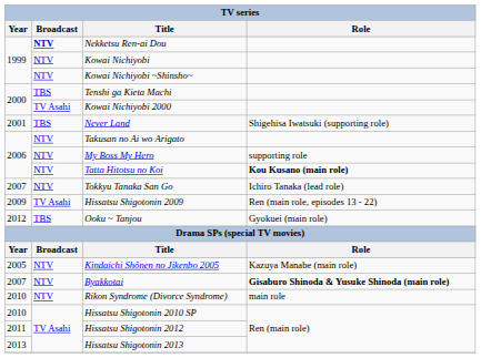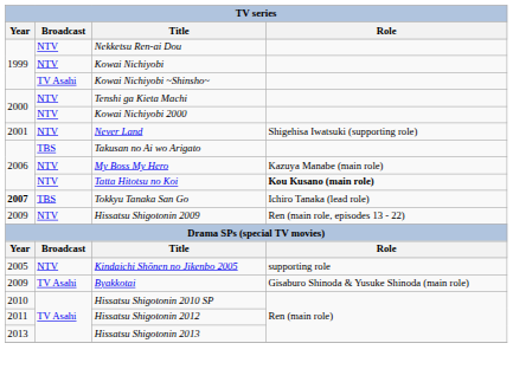 <table class="wikitable" style="margin:1em 1em 1em 0; background:#f9f9f9; font-size:90%;" width="80%">
 <tr bgcolor="#CCCCCC" align="center">
 <th colspan="4" style="background: LightSteelBlue;">TV series</th>
 </tr>
 <tr bgcolor="#CCCCCC" align="center">
 <th scope="col">Year</th>
 <th scope="col">Broadcast</th>
 <th scope="col">Title</th>
 <th scope="col" class="unsortable">Role</th>
 </tr>
 <tr>
 <td rowspan="3">1999</td>
-<td><strong><a href='#'>NTV</a></strong></td>
+<td><a href='#'>NTV</a></td>
 <td><em>Nekketsu Ren-ai Dou</em></td>
 <td></td>
 </tr>
 <tr>
 <td><a href='#'>NTV</a></td>
 <td><em>Kowai Nichiyobi</em></td>
 <td></td>
 </tr>
 <tr>
-<td><a href='#'>NTV</a></td>
+<td><a href='#'>TV Asahi</a></td>
 <td><em>Kowai Nichiyobi ~Shinsho~</em></td>
 <td></td>
 </tr>
 <tr>
 <td rowspan="2">2000</td>
-<td><a href='#'>TBS</a></td>
+<td><a href='#'>NTV</a></td>
 <td><em>Tenshi ga Kieta Machi</em></td>
 <td></td>
 </tr>
 <tr>
-<td><a href='#'>TV Asahi</a></td>
+<td><a href='#'>NTV</a></td>
 <td><em>Kowai Nichiyobi 2000</em></td>
 <td></td>
 </tr>
 <tr>
 <td>2001</td>
-<td><a href='#'>TBS</a></td>
+<td><a href='#'>NTV</a></td>
 <td><em><a href='#'>Never Land</a></em></td>
 <td>Shigehisa Iwatsuki (supporting role)</td>
 </tr>
 <tr>
 <td rowspan="3">2006</td>
-<td><a href='#'>NTV</a></td>
+<td><a href='#'>TBS</a></td>
 <td><em>Takusan no Ai wo Arigato</em></td>
 <td></td>
 </tr>
 <tr>
 <td><a href='#'>NTV</a></td>
 <td><em><a href='#'>My Boss My Hero</a></em></td>
-<td>supporting role</td>
+<td>Kazuya Manabe (main role)</td>
 </tr>
 <tr>
 <td><a href='#'>NTV</a></td>
 <td><em><a href='#'>Tatta Hitotsu no Koi</a></em></td>
 <td><strong>Kou Kusano (main role)</strong></td>
 </tr>
 <tr>
-<td>2007</td>
-<td><a href='#'>NTV</a></td>
+<td><strong>2007</strong></td>
+<td><a href='#'>TBS</a></td>
 <td><em>Tokkyu Tanaka San Go</em></td>
 <td>Ichiro Tanaka (lead role)</td>
 </tr>
 <tr>
 <td>2009</td>
-<td><a href='#'>TV Asahi</a></td>
+<td><a href='#'>NTV</a></td>
 <td><em>Hissatsu Shigotonin 2009</em></td>
 <td>Ren (main role, episodes 13 - 22)</td>
-</tr>
-<tr>
-<td>2012</td>
-<td><a href='#'>TBS</a></td>
-<td><em>Ooku ~ Tanjou</em></td>
-<td>Gyokuei (main role)</td>
 </tr>
 <tr bgcolor="#CCCCCC" align="center">
 <th colspan="4" style="background: LightSteelBlue;">Drama SPs (special TV movies)</th>
 </tr>
 <tr bgcolor="#CCCCCC" align="center">
 <th scope="col">Year</th>
 <th scope="col">Broadcast</th>
 <th scope="col">Title</th>
 <th scope="col" class="unsortable">Role</th>
 </tr>
 <tr>
 <td>2005</td>
 <td><a href='#'>NTV</a></td>
 <td><em><a href='#'>Kindaichi Shōnen no Jikenbo 2005</a></em></td>
-<td>Kazuya Manabe (main role)</td>
+<td>supporting role</td>
 </tr>
 <tr>
-<td>2007</td>
-<td><a href='#'>NTV</a></td>
+<td>2009</td>
+<td><a href='#'>TV Asahi</a></td>
 <td><em><a href='#'>Byakkotai</a></em></td>
-<td><strong>Gisaburo Shinoda & Yusuke Shinoda (main role)</strong></td>
-</tr>
-<tr>
-<td>2010</td>
-<td><a href='#'>NTV</a></td>
-<td><em>Rikon Syndrome (Divorce Syndrome)</em></td>
-<td>main role</td>
+<td>Gisaburo Shinoda & Yusuke Shinoda (main role)</td>
 </tr>
 <tr>
 <td>2010</td>
 <td rowspan="3"><a href='#'>TV Asahi</a></td>
 <td><em>Hissatsu Shigotonin 2010 SP</em></td>
 <td rowspan="3">Ren (main role)</td>
 </tr>
 <tr>
 <td>2011</td>
 <td><em>Hissatsu Shigotonin 2012</em></td>
 </tr>
 <tr>
 <td>2013</td>
 <td><em>Hissatsu Shigotonin 2013</em></td>
 </tr>
 <tr>
 </tr>
 </table>
